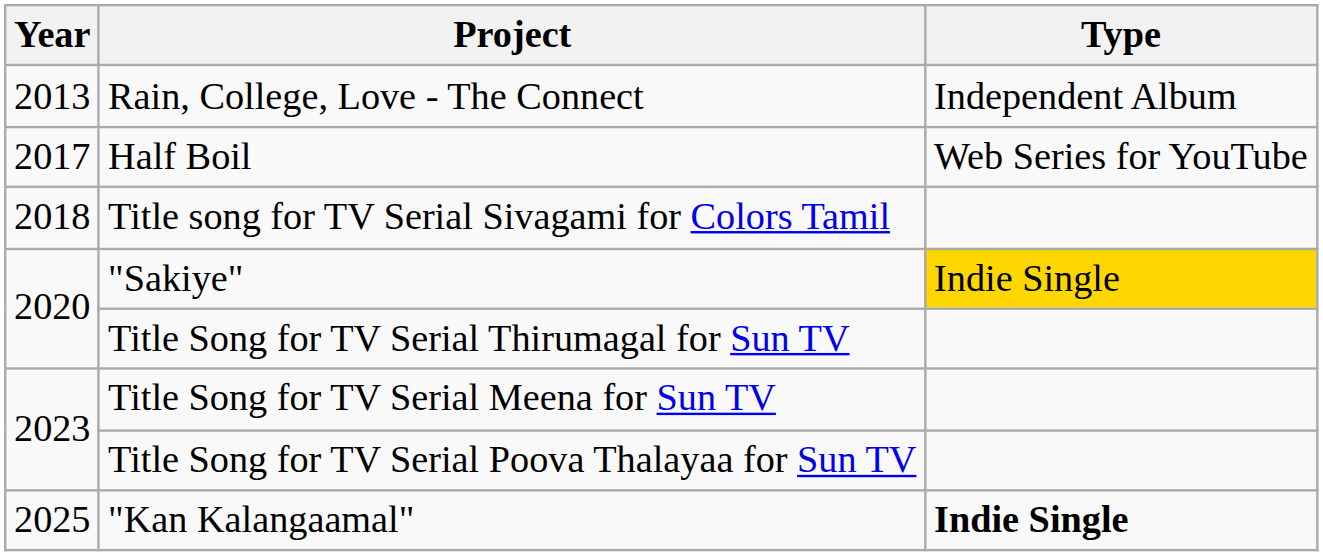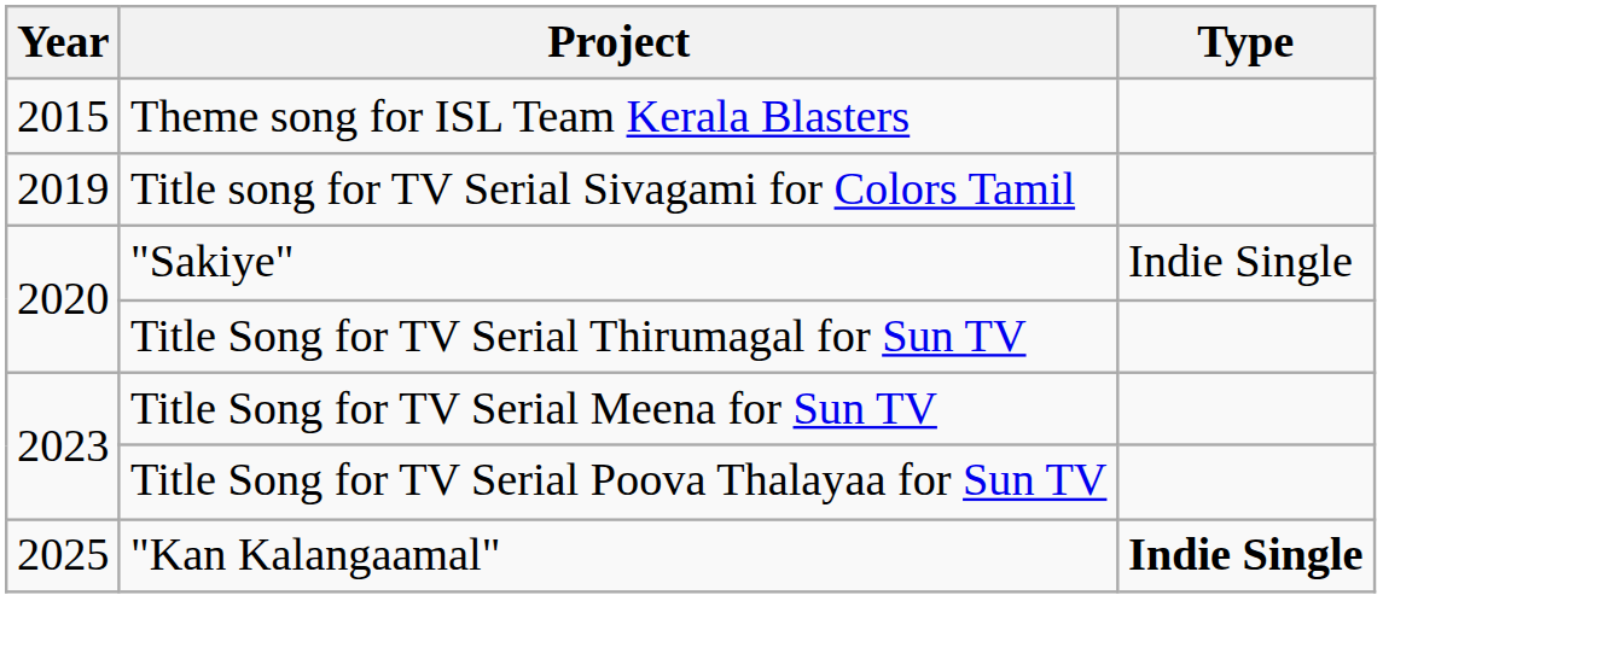 <table class="wikitable" style="font-size: 100%;">
 <tr>
 <th>Year</th>
 <th>Project</th>
 <th>Type</th>
 </tr>
 <tr>
-<td>2013</td>
-<td>Rain, College, Love - The Connect </td>
-<td>Independent Album</td>
+<td>2015</td>
+<td>Theme song for ISL Team <a href='#'>Kerala Blasters</a></td>
+<td></td>
 </tr>
 <tr>
-<td>2017</td>
-<td>Half Boil</td>
-<td>Web Series for YouTube</td>
-</tr>
-<tr>
-<td>2018</td>
+<td>2019</td>
 <td>Title song for TV Serial Sivagami for <a href='#'>Colors Tamil</a></td>
 <td></td>
 </tr>
 <tr>
 <td rowspan="2">2020</td>
 <td>"Sakiye"</td>
-<td style="background: gold;">Indie Single</td>
+<td>Indie Single</td>
 </tr>
 <tr>
 <td>Title Song for TV Serial Thirumagal for <a href='#'>Sun TV</a></td>
 <td></td>
 </tr>
 <tr>
 <td rowspan="2">2023</td>
 <td>Title Song for TV Serial Meena for <a href='#'>Sun TV</a></td>
 <td></td>
 </tr>
 <tr>
 <td>Title Song for TV Serial Poova Thalayaa for <a href='#'>Sun TV</a></td>
 <td></td>
 </tr>
 <tr>
 <td>2025</td>
 <td>"Kan Kalangaamal"</td>
 <td><strong>Indie Single</strong></td>
 </tr>
 </table>
